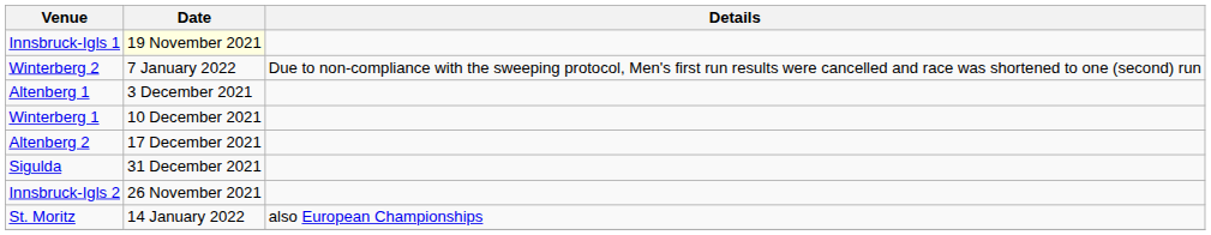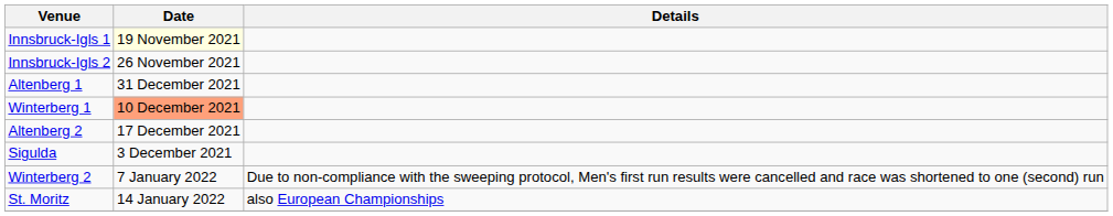 <table class="wikitable">
 <tr>
 <th>Venue</th>
 <th>Date</th>
 <th>Details</th>
 </tr>
 <tr>
 <td> <a href='#'>Innsbruck-Igls 1</a></td>
 <td style="background: lightyellow;">19 November 2021</td>
 <td></td>
 </tr>
 <tr>
-<td> <a href='#'>Winterberg 2</a></td>
-<td>7 January 2022</td>
-<td>Due to non-compliance with the sweeping protocol, Men's first run results were cancelled and race was shortened to one (second) run</td>
+<td> <a href='#'>Innsbruck-Igls 2</a></td>
+<td>26 November 2021</td>
+<td></td>
 </tr>
 <tr>
 <td> <a href='#'>Altenberg 1</a></td>
-<td>3 December 2021</td>
+<td>31 December 2021</td>
 <td></td>
 </tr>
 <tr>
 <td> <a href='#'>Winterberg 1</a></td>
-<td>10 December 2021</td>
+<td style="background: lightsalmon;">10 December 2021</td>
 <td></td>
 </tr>
 <tr>
 <td> <a href='#'>Altenberg 2</a></td>
 <td>17 December 2021</td>
 <td></td>
 </tr>
 <tr>
 <td> <a href='#'>Sigulda</a></td>
-<td>31 December 2021</td>
+<td>3 December 2021</td>
 <td></td>
 </tr>
 <tr>
-<td> <a href='#'>Innsbruck-Igls 2</a></td>
-<td>26 November 2021</td>
-<td></td>
+<td> <a href='#'>Winterberg 2</a></td>
+<td>7 January 2022</td>
+<td>Due to non-compliance with the sweeping protocol, Men's first run results were cancelled and race was shortened to one (second) run</td>
 </tr>
 <tr>
 <td> <a href='#'>St. Moritz</a></td>
 <td>14 January 2022</td>
 <td>also <a href='#'>European Championships</a></td>
 </tr>
 <tr>
 </tr>
 </table>
